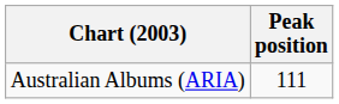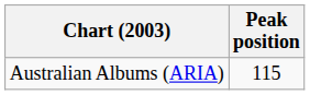 <table class="wikitable">
 <tr>
 <th>Chart (2003)</th>
 <th>Peak<br>position</th>
 </tr>
 <tr>
 <td>Australian Albums (<a href='#'>ARIA</a>)</td>
-<td style="text-align:center;">111</td>
+<td style="text-align:center;">115</td>
 </tr>
 </table>
